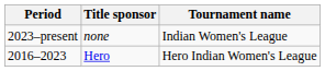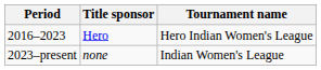 <table class="wikitable" style="text-align:left;">
 <tr>
 <th>Period</th>
 <th>Title sponsor</th>
 <th>Tournament name</th>
 </tr>
 <tr>
+<td>2016–2023</td>
+<td> <a href='#'>Hero</a></td>
+<td>Hero Indian Women's League</td>
+</tr>
+<tr>
 <td>2023–present</td>
 <td><em>none</em></td>
 <td>Indian Women's League</td>
 </tr>
-<tr>
-<td>2016–2023</td>
-<td> <a href='#'>Hero</a></td>
-<td>Hero Indian Women's League</td>
-</tr>
 </table>
